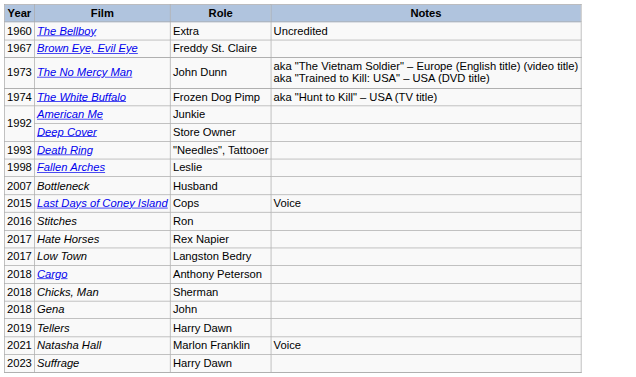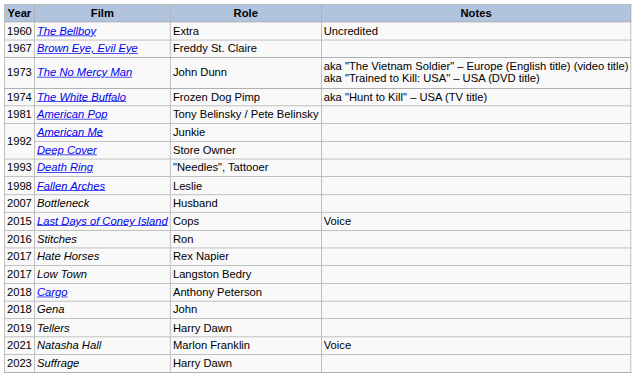 <table class="wikitable" border="1";>
 <tr style="text-align:center;">
 <th style="background:#B0C4DE;">Year</th>
 <th style="background:#B0C4DE;">Film</th>
 <th style="background:#B0C4DE;">Role</th>
 <th style="background:#B0C4DE;">Notes</th>
 </tr>
 <tr>
 <td>1960</td>
 <td><em><a href='#'>The Bellboy</a></em></td>
 <td>Extra</td>
 <td>Uncredited</td>
 </tr>
 <tr>
 <td>1967</td>
 <td><em><a href='#'>Brown Eye, Evil Eye</a></em></td>
 <td>Freddy St. Claire</td>
 <td></td>
 </tr>
 <tr>
 </tr>
 <tr>
 </tr>
 <tr>
 <td>1973</td>
 <td><em><a href='#'>The No Mercy Man</a></em></td>
 <td>John Dunn</td>
 <td>aka "The Vietnam Soldier" – Europe (English title) (video title)<br>aka "Trained to Kill: USA" – USA (DVD title)</td>
 </tr>
 <tr>
 </tr>
 <tr>
 <td>1974</td>
 <td><em><a href='#'>The White Buffalo</a></em></td>
 <td>Frozen Dog Pimp</td>
 <td>aka "Hunt to Kill" – USA (TV title)</td>
+</tr>
+<tr>
+<td>1981</td>
+<td><em><a href='#'>American Pop</a></em></td>
+<td>Tony Belinsky / Pete Belinsky</td>
+<td></td>
 </tr>
 <tr>
 <td rowspan="2">1992</td>
 <td><em><a href='#'>American Me</a></em></td>
 <td>Junkie</td>
 <td></td>
 </tr>
 <tr>
 <td><em><a href='#'>Deep Cover</a></em></td>
 <td>Store Owner</td>
 <td></td>
 </tr>
 <tr>
 <td>1993</td>
 <td><em><a href='#'>Death Ring</a></em></td>
 <td>"Needles", Tattooer</td>
 <td></td>
 </tr>
 <tr>
 <td>1998</td>
 <td><em><a href='#'>Fallen Arches</a></em></td>
 <td>Leslie</td>
 <td></td>
 </tr>
 <tr>
 <td>2007</td>
 <td><em>Bottleneck</em></td>
 <td>Husband</td>
 <td></td>
 </tr>
 <tr>
 <td>2015</td>
 <td><em><a href='#'>Last Days of Coney Island</a></em></td>
 <td>Cops</td>
 <td>Voice</td>
 </tr>
 <tr>
 <td>2016</td>
 <td><em>Stitches</em></td>
 <td>Ron</td>
 <td></td>
 </tr>
 <tr>
 <td>2017</td>
 <td><em>Hate Horses</em></td>
 <td>Rex Napier</td>
 <td></td>
 </tr>
 <tr>
 <td>2017</td>
 <td><em>Low Town</em></td>
 <td>Langston Bedry</td>
 <td></td>
 </tr>
 <tr>
 <td>2018</td>
 <td><em><a href='#'>Cargo</a></em></td>
 <td>Anthony Peterson</td>
 <td></td>
 </tr>
 <tr>
 <td>2018</td>
-<td><em>Chicks, Man</em></td>
-<td>Sherman</td>
-<td></td>
-</tr>
-<tr>
-<td>2018</td>
 <td><em>Gena</em></td>
 <td>John</td>
 <td></td>
 </tr>
 <tr>
 <td>2019</td>
 <td><em>Tellers</em></td>
 <td>Harry Dawn</td>
 <td></td>
 </tr>
 <tr>
 <td>2021</td>
 <td><em>Natasha Hall</em></td>
 <td>Marlon Franklin</td>
 <td>Voice</td>
 </tr>
 <tr>
 <td>2023</td>
 <td><em>Suffrage</em></td>
 <td>Harry Dawn</td>
 <td></td>
 </tr>
 <tr>
 </tr>
 </table>
